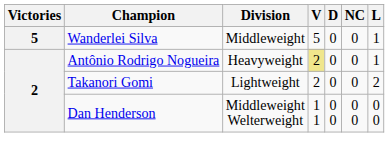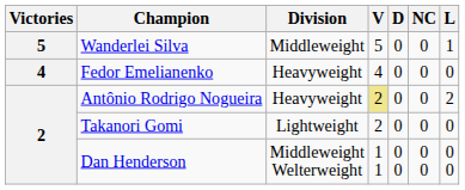 <table class="wikitable" style="text-align:center">
 <tr>
 <th>Victories</th>
 <th>Champion</th>
 <th>Division</th>
 <th>V</th>
 <th>D</th>
 <th>NC</th>
 <th>L</th>
 </tr>
 <tr>
 <th rowspan="1">5</th>
 <td align=left> <a href='#'>Wanderlei Silva</a></td>
 <td align=center>Middleweight</td>
 <td>5</td>
 <td>0</td>
 <td>0</td>
 <td>1</td>
 </tr>
 <tr>
+<th rowspan="1">4</th>
+<td align=left> <a href='#'>Fedor Emelianenko</a></td>
+<td align=center>Heavyweight</td>
+<td>4</td>
+<td>0</td>
+<td>0</td>
+<td>0</td>
+</tr>
+<tr>
 <th rowspan="3">2</th>
 <td align=left> <a href='#'>Antônio Rodrigo Nogueira</a></td>
 <td align=center>Heavyweight</td>
 <td style="background: khaki;">2</td>
 <td>0</td>
 <td>0</td>
-<td>1</td>
+<td>2</td>
 </tr>
 <tr>
 <td align=left> <a href='#'>Takanori Gomi</a></td>
 <td align=center>Lightweight</td>
 <td>2</td>
 <td>0</td>
 <td>0</td>
-<td>2</td>
+<td>0</td>
 </tr>
 <tr>
 <td align=left> <a href='#'>Dan Henderson</a></td>
 <td align=center>Middleweight <br> Welterweight</td>
 <td>1 <br> 1</td>
 <td>0 <br> 0</td>
 <td>0 <br> 0</td>
 <td>0 <br> 0</td>
 </tr>
 </table>
